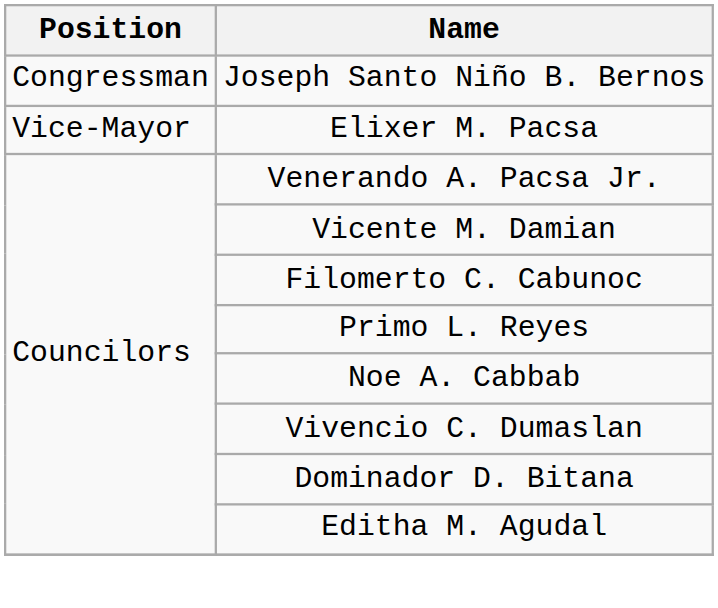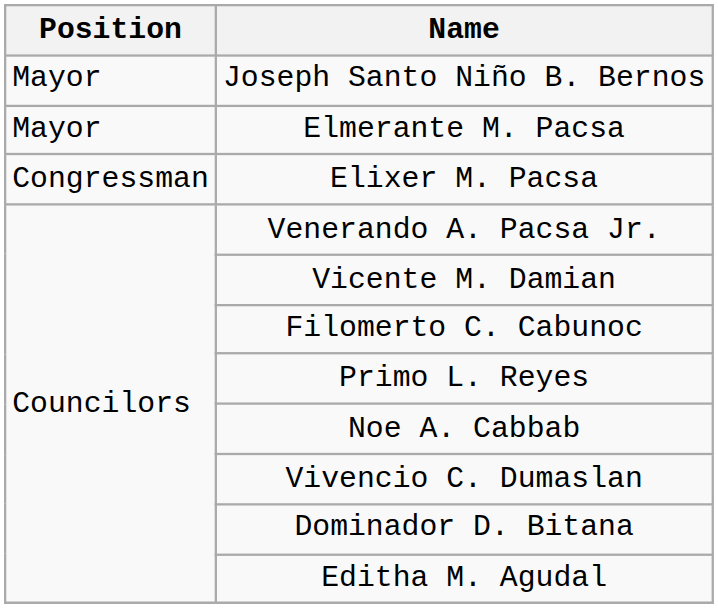 <table class="wikitable" style="line-height:1.20em; font-size:100%;">
 <tr>
 <th>Position</th>
 <th>Name</th>
 </tr>
 <tr>
-<td>Congressman</td>
+<td>Mayor</td>
 <td style="text-align:center;">Joseph Santo Niño B. Bernos</td>
 </tr>
 <tr>
-<td>Vice-Mayor</td>
+<td>Mayor</td>
+<td style="text-align:center;">Elmerante M. Pacsa</td>
+</tr>
+<tr>
+<td>Congressman</td>
 <td style="text-align:center;">Elixer M. Pacsa</td>
 </tr>
 <tr>
 <td rowspan=8>Councilors</td>
 <td style="text-align:center;">Venerando A. Pacsa Jr.</td>
 </tr>
 <tr>
 <td style="text-align:center;">Vicente M. Damian</td>
 </tr>
 <tr>
 <td style="text-align:center;">Filomerto C. Cabunoc</td>
 </tr>
 <tr>
 <td style="text-align:center;">Primo L. Reyes</td>
 </tr>
 <tr>
 <td style="text-align:center;">Noe A. Cabbab</td>
 </tr>
 <tr>
 <td style="text-align:center;">Vivencio C. Dumaslan</td>
 </tr>
 <tr>
 <td style="text-align:center;">Dominador D. Bitana</td>
 </tr>
 <tr>
 <td style="text-align:center;">Editha M. Agudal</td>
 </tr>
 <tr>
 </tr>
 </table>
